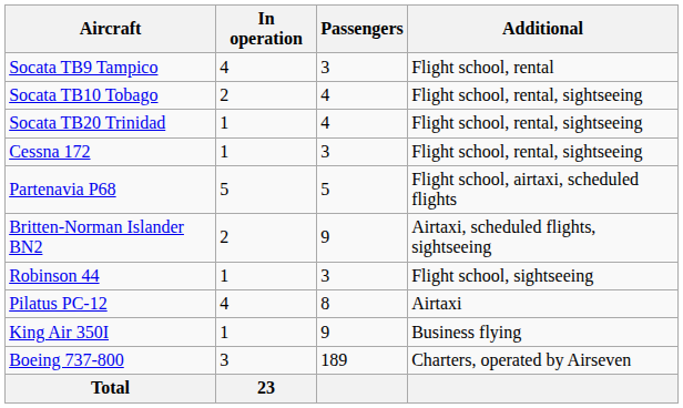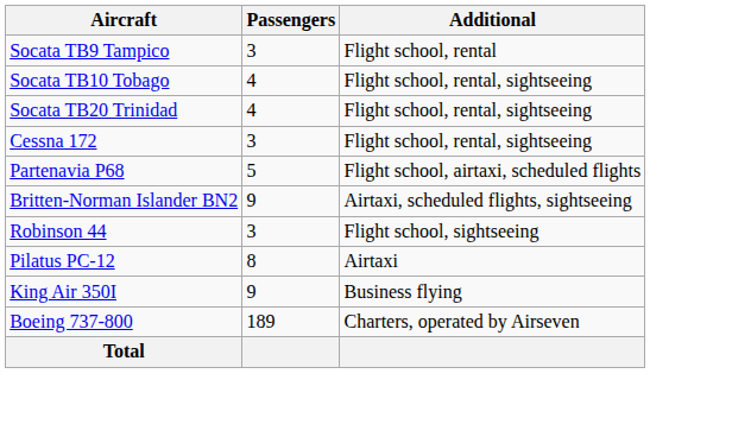 <table class="wikitable">
 <tr>
 <th>Aircraft</th>
-<th>In operation</th>
 <th>Passengers</th>
 <th>Additional</th>
 </tr>
 <tr>
 <td><a href='#'>Socata TB9 Tampico</a></td>
-<td>4</td>
 <td>3</td>
 <td>Flight school, rental</td>
 </tr>
 <tr>
 <td><a href='#'>Socata TB10 Tobago</a></td>
-<td>2</td>
 <td>4</td>
 <td>Flight school, rental, sightseeing</td>
 </tr>
 <tr>
 <td><a href='#'>Socata TB20 Trinidad</a></td>
-<td>1</td>
 <td>4</td>
 <td>Flight school, rental, sightseeing</td>
 </tr>
 <tr>
 <td><a href='#'>Cessna 172</a></td>
-<td>1</td>
 <td>3</td>
 <td>Flight school, rental, sightseeing</td>
 </tr>
 <tr>
 <td><a href='#'>Partenavia P68</a></td>
 <td>5</td>
-<td>5</td>
 <td>Flight school, airtaxi, scheduled flights</td>
 </tr>
 <tr>
 <td><a href='#'>Britten-Norman Islander BN2</a></td>
-<td>2</td>
 <td>9</td>
 <td>Airtaxi, scheduled flights, sightseeing</td>
 </tr>
 <tr>
 <td><a href='#'>Robinson 44</a></td>
-<td>1</td>
 <td>3</td>
 <td>Flight school, sightseeing</td>
 </tr>
 <tr>
 <td><a href='#'>Pilatus PC-12</a></td>
-<td>4</td>
 <td>8</td>
 <td>Airtaxi</td>
 </tr>
 <tr>
 <td><a href='#'>King Air 350I</a></td>
-<td>1</td>
 <td>9</td>
 <td>Business flying</td>
 </tr>
 <tr>
 <td><a href='#'>Boeing 737-800</a></td>
-<td>3</td>
 <td>189</td>
 <td>Charters, operated by Airseven</td>
 </tr>
 <tr>
 <th>Total</th>
-<th>23</th>
 <th></th>
 <th></th>
 </tr>
 </table>
